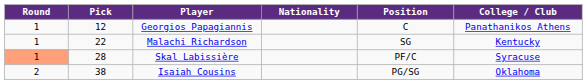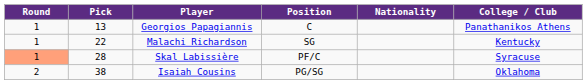 <table class="wikitable sortable sortable">
 <tr>
 <th style="background:#5b2b82; color:white" width="10%">Round</th>
 <th style="background:#5b2b82; color:white"  width="10%">Pick</th>
 <th style="background:#5b2b82; color:white"  width="20%">Player</th>
+<th style="background:#5b2b82; color:white" width="15%">Position</th>
 <th style="background:#5b2b82; color:white" width="15%">Nationality</th>
-<th style="background:#5b2b82; color:white" width="15%">Position</th>
 <th style="background:#5b2b82; color:white" width="20%">College / Club</th>
 </tr>
 <tr style="text-align: center">
 <td>1</td>
-<td>12</td>
+<td>13</td>
 <td><a href='#'>Georgios Papagiannis</a></td>
+<td>C</td>
 <td></td>
-<td>C</td>
 <td> <a href='#'>Panathanikos Athens</a></td>
 </tr>
 <tr style="text-align: center">
 <td>1</td>
 <td>22</td>
 <td><a href='#'>Malachi Richardson</a></td>
+<td>SG</td>
 <td></td>
-<td>SG</td>
 <td><a href='#'>Kentucky</a></td>
 </tr>
 <tr style="text-align: center">
 <td style="background: lightsalmon;">1</td>
 <td>28</td>
 <td><a href='#'>Skal Labissière</a></td>
+<td>PF/C</td>
 <td></td>
-<td>PF/C</td>
 <td><a href='#'>Syracuse</a></td>
 </tr>
 <tr style="text-align: center">
 <td>2</td>
 <td>38</td>
 <td><a href='#'>Isaiah Cousins</a></td>
+<td>PG/SG</td>
 <td></td>
-<td>PG/SG</td>
 <td><a href='#'>Oklahoma</a></td>
 </tr>
 </table>
